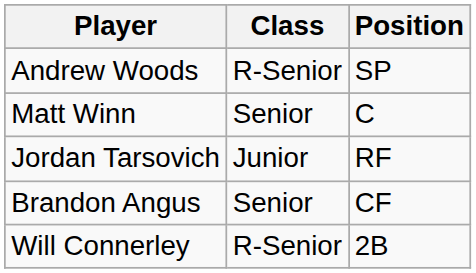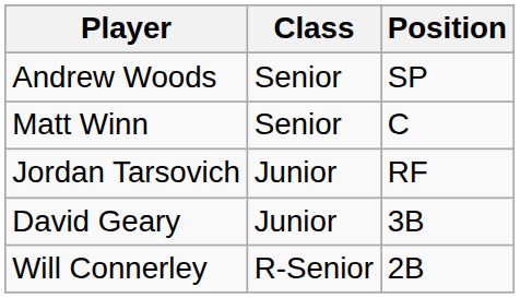 <table class="wikitable" border="1">
 <tr>
 <th>Player</th>
 <th>Class</th>
 <th>Position</th>
 </tr>
 <tr>
 <td>Andrew Woods</td>
-<td>R-Senior</td>
+<td>Senior</td>
 <td>SP</td>
 </tr>
 <tr>
 <td>Matt Winn</td>
 <td>Senior</td>
 <td>C</td>
 </tr>
 <tr>
 <td>Jordan Tarsovich</td>
 <td>Junior</td>
 <td>RF</td>
 </tr>
 <tr>
-<td>Brandon Angus</td>
-<td>Senior</td>
-<td>CF</td>
+<td>David Geary</td>
+<td>Junior</td>
+<td>3B</td>
 </tr>
 <tr>
 <td>Will Connerley</td>
 <td>R-Senior</td>
 <td>2B</td>
 </tr>
 </table>
